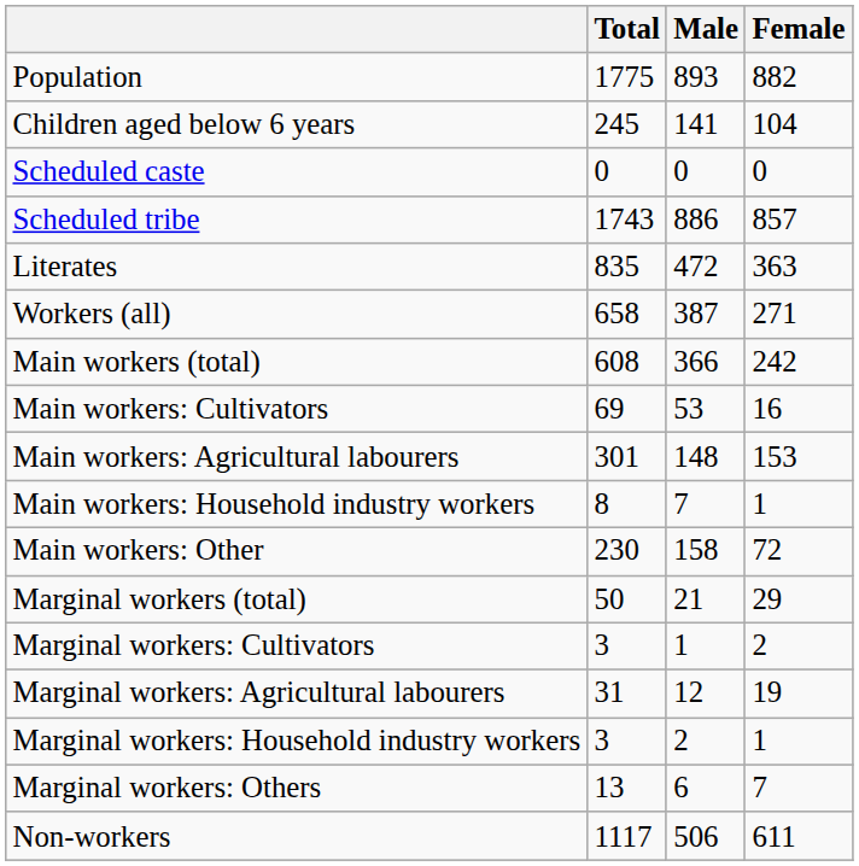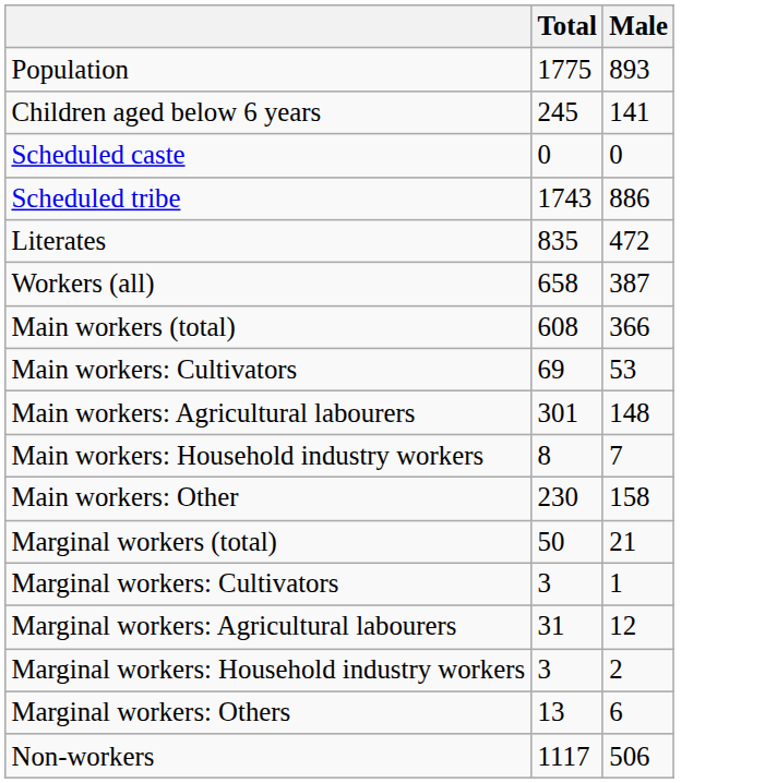 <table class="wikitable sortable">
 <tr>
 <th></th>
 <th>Total</th>
 <th>Male</th>
-<th>Female</th>
 </tr>
 <tr>
 <td>Population</td>
 <td>1775</td>
 <td>893</td>
-<td>882</td>
 </tr>
 <tr>
 <td>Children aged below 6 years</td>
 <td>245</td>
 <td>141</td>
-<td>104</td>
 </tr>
 <tr>
 <td><a href='#'>Scheduled caste</a></td>
-<td>0</td>
 <td>0</td>
 <td>0</td>
 </tr>
 <tr>
 <td><a href='#'>Scheduled tribe</a></td>
 <td>1743</td>
 <td>886</td>
-<td>857</td>
 </tr>
 <tr>
 <td>Literates</td>
 <td>835</td>
 <td>472</td>
-<td>363</td>
 </tr>
 <tr>
 <td>Workers (all)</td>
 <td>658</td>
 <td>387</td>
-<td>271</td>
 </tr>
 <tr>
 <td>Main workers (total)</td>
 <td>608</td>
 <td>366</td>
-<td>242</td>
 </tr>
 <tr>
 <td>Main workers: Cultivators</td>
 <td>69</td>
 <td>53</td>
-<td>16</td>
 </tr>
 <tr>
 <td>Main workers: Agricultural labourers</td>
 <td>301</td>
 <td>148</td>
-<td>153</td>
 </tr>
 <tr>
 <td>Main workers: Household industry workers</td>
 <td>8</td>
 <td>7</td>
-<td>1</td>
 </tr>
 <tr>
 <td>Main workers: Other</td>
 <td>230</td>
 <td>158</td>
-<td>72</td>
 </tr>
 <tr>
 <td>Marginal workers (total)</td>
 <td>50</td>
 <td>21</td>
-<td>29</td>
 </tr>
 <tr>
 <td>Marginal workers: Cultivators</td>
 <td>3</td>
 <td>1</td>
-<td>2</td>
 </tr>
 <tr>
 <td>Marginal workers: Agricultural labourers</td>
 <td>31</td>
 <td>12</td>
-<td>19</td>
 </tr>
 <tr>
 <td>Marginal workers: Household industry workers</td>
 <td>3</td>
 <td>2</td>
-<td>1</td>
 </tr>
 <tr>
 <td>Marginal workers: Others</td>
 <td>13</td>
 <td>6</td>
-<td>7</td>
 </tr>
 <tr>
 <td>Non-workers</td>
 <td>1117</td>
 <td>506</td>
-<td>611</td>
 </tr>
 </table>
